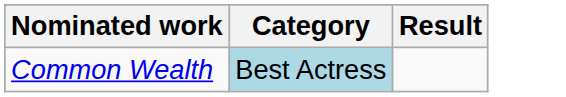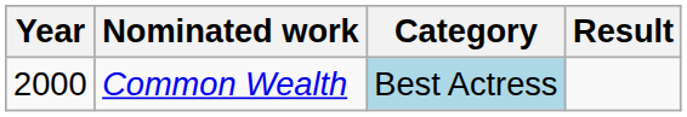 <table class="wikitable sortable">
 <tr>
+<th>Year</th>
 <th>Nominated work</th>
 <th>Category</th>
 <th>Result</th>
 </tr>
 <tr>
+<td>2000</td>
 <td><em><a href='#'>Common Wealth</a></em></td>
 <td style="background: lightblue;">Best Actress</td>
 <td></td>
 </tr>
 </table>
